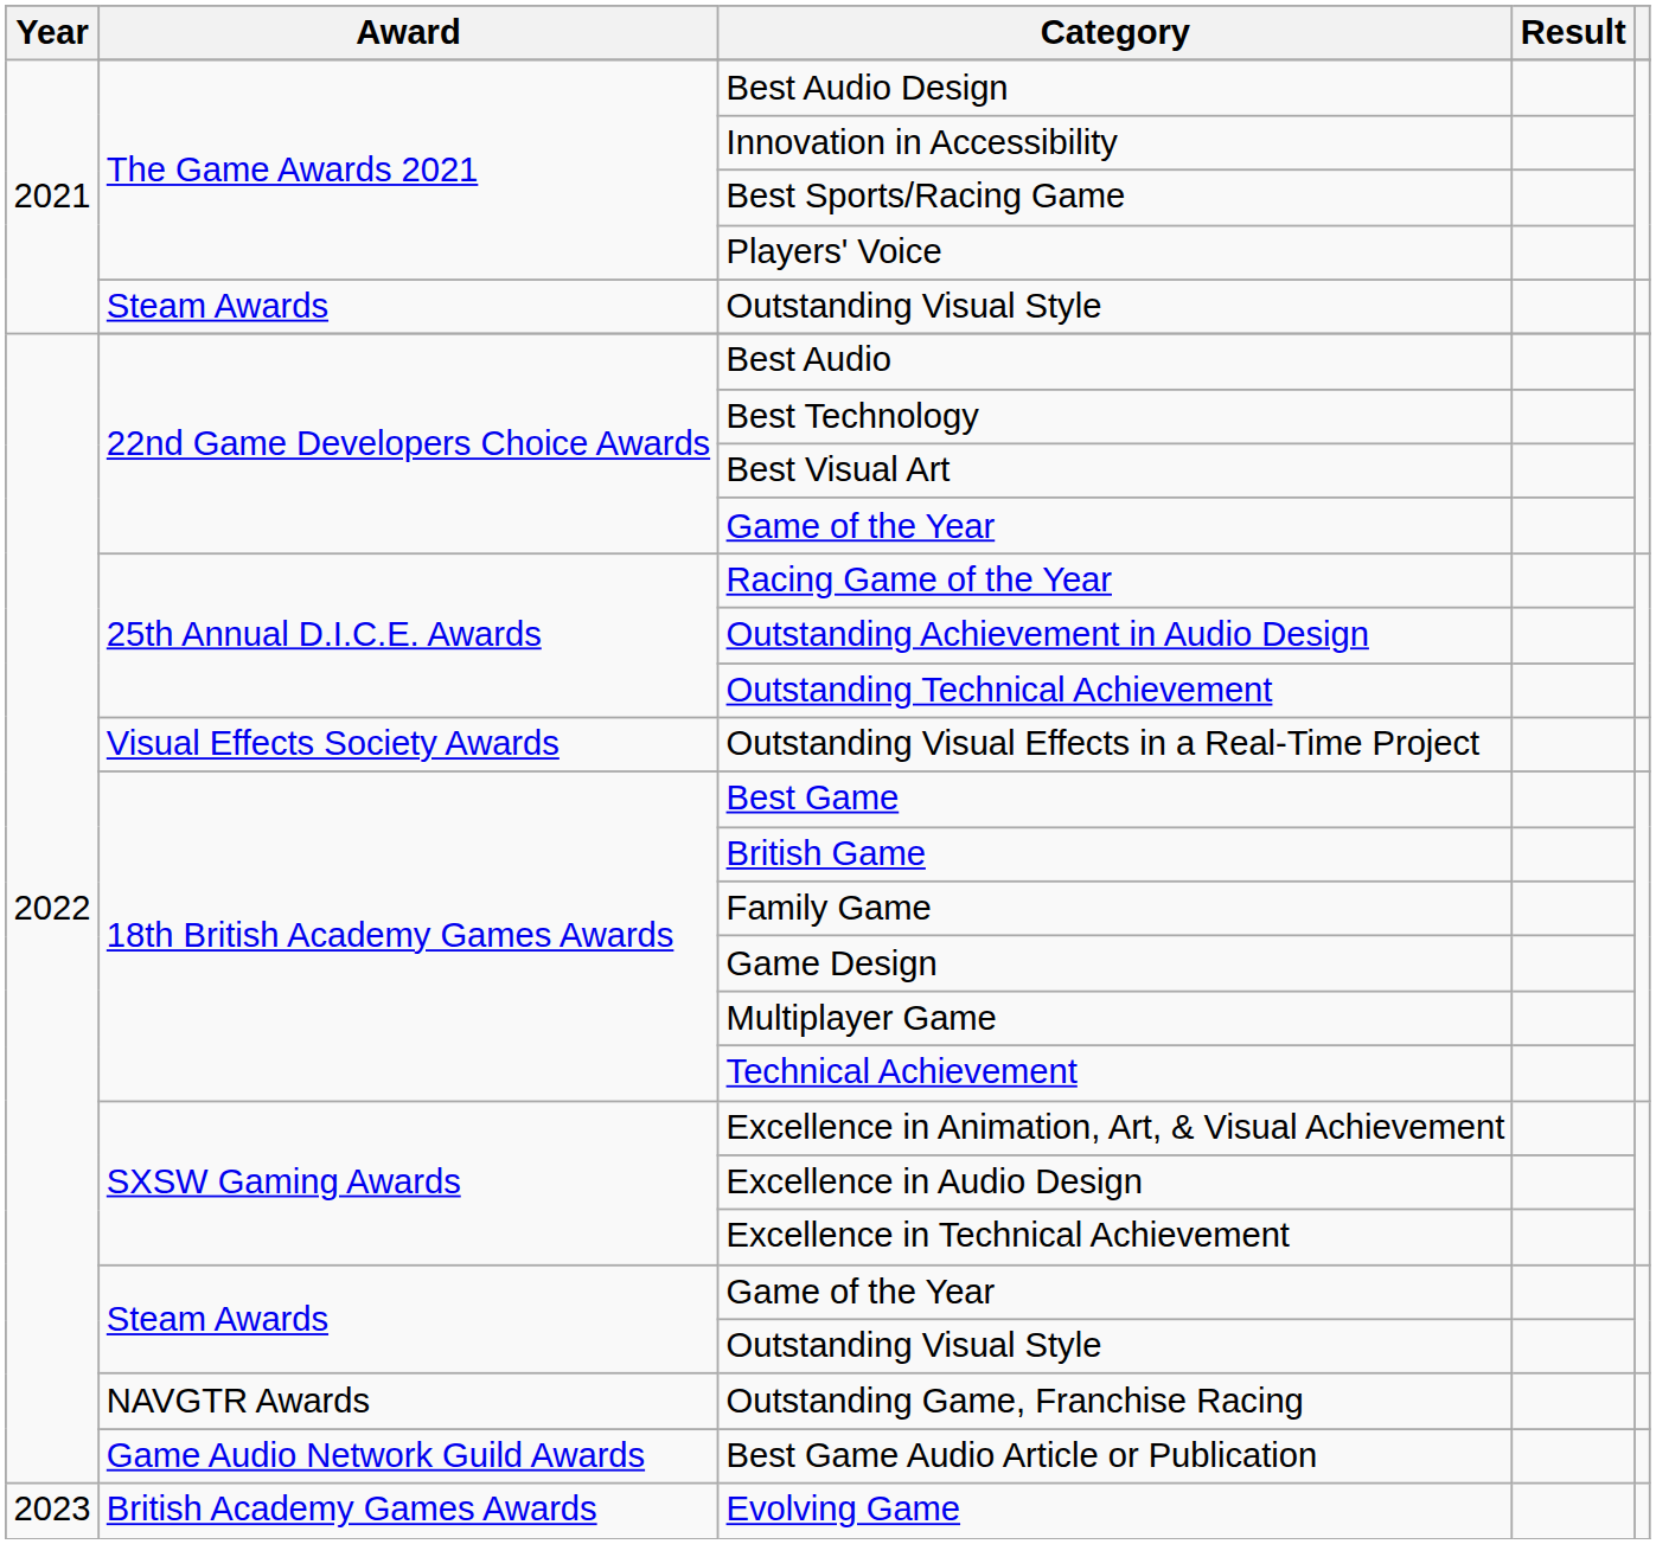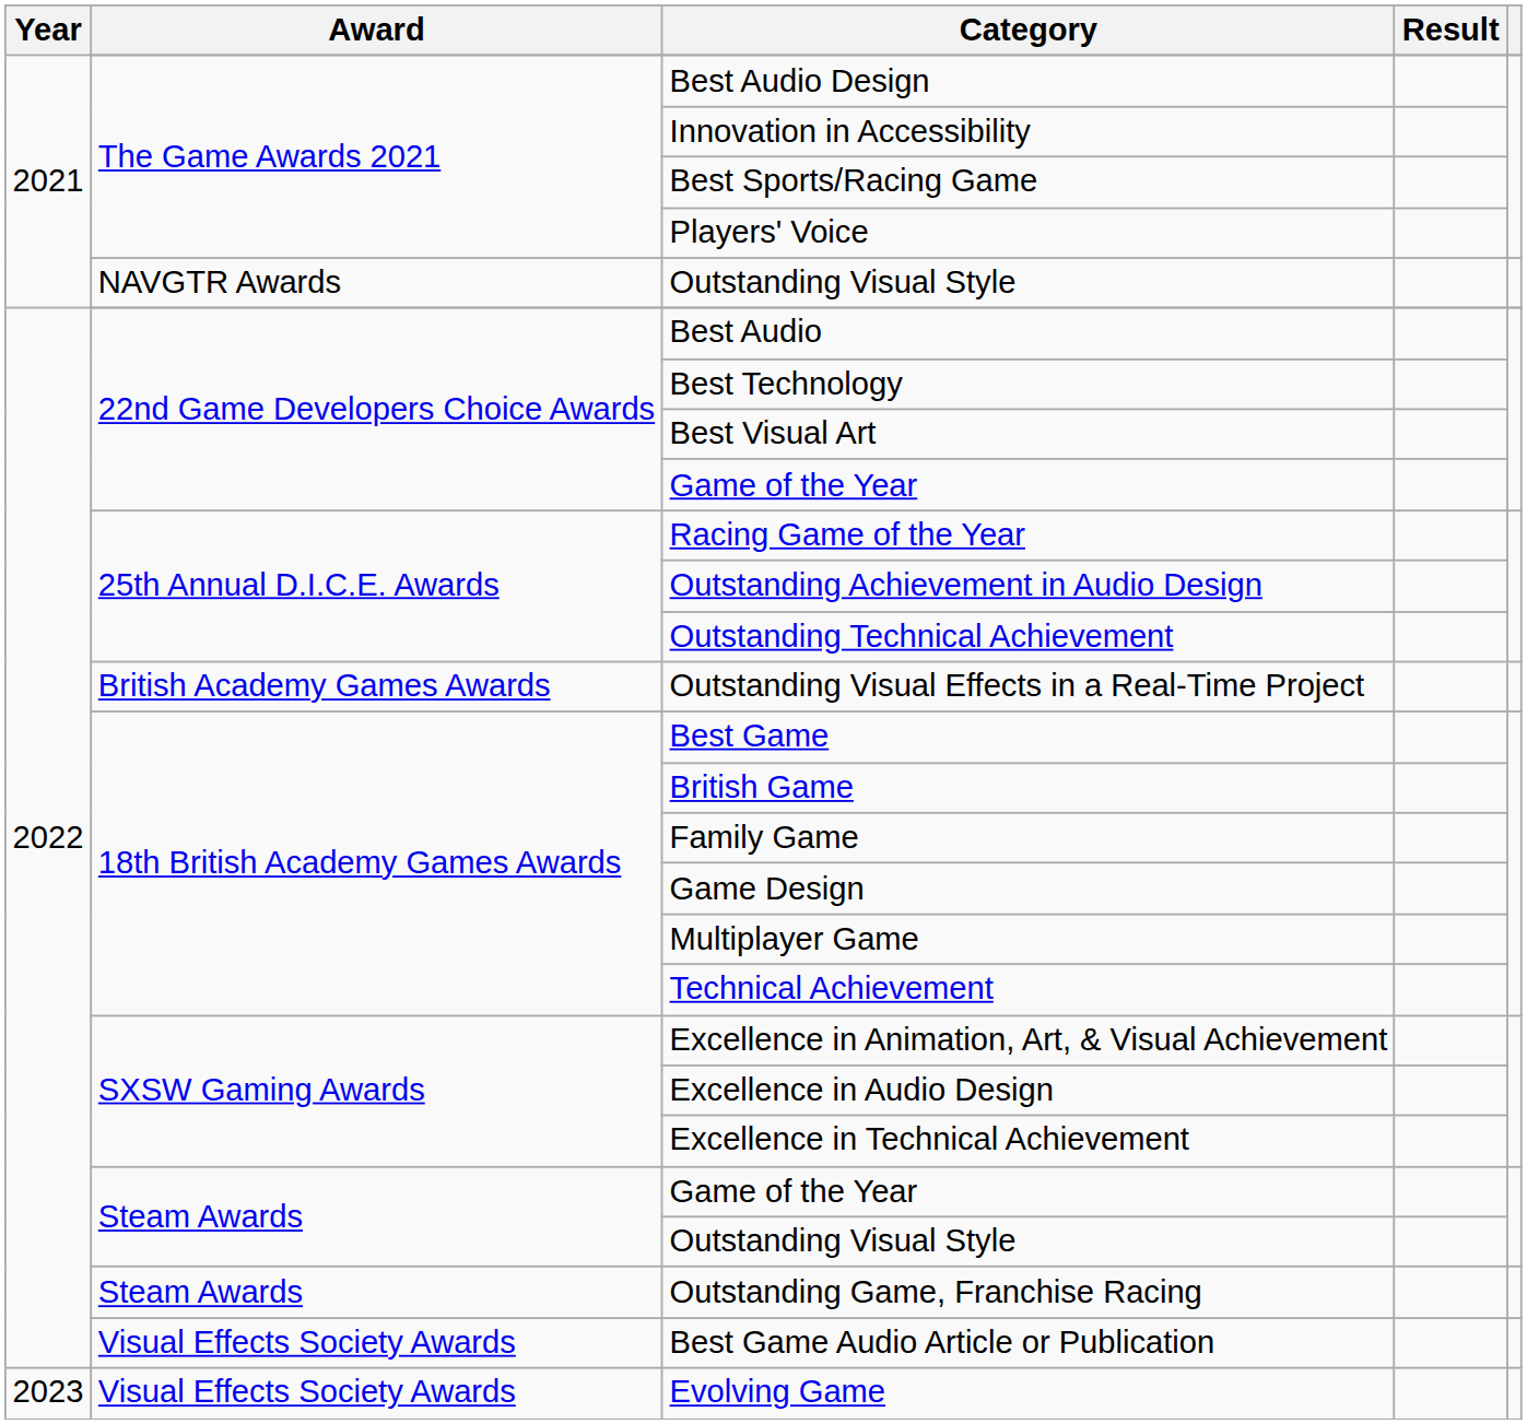 <table class="wikitable sortable">
 <tr>
 <th>Year</th>
 <th>Award</th>
 <th>Category</th>
 <th>Result</th>
 <th></th>
 </tr>
 <tr>
 <td rowspan="6" style="text-align:center;">2021</td>
 </tr>
 <tr>
 <td rowspan="4"><a href='#'>The Game Awards 2021</a></td>
 <td>Best Audio Design</td>
 <td></td>
 <td rowspan="4" style="text-align:center;"></td>
 </tr>
 <tr>
 <td>Innovation in Accessibility</td>
 <td></td>
 </tr>
 <tr>
 <td>Best Sports/Racing Game</td>
 <td></td>
 </tr>
 <tr>
 <td>Players' Voice</td>
 <td></td>
 </tr>
 <tr>
-<td><a href='#'>Steam Awards</a></td>
+<td>NAVGTR Awards</td>
 <td>Outstanding Visual Style</td>
 <td></td>
 <td style="text-align:center;"></td>
 </tr>
 <tr>
 <td rowspan="22" style="text-align:center;">2022</td>
 </tr>
 <tr>
 <td rowspan="4"><a href='#'>22nd Game Developers Choice Awards</a></td>
 <td>Best Audio</td>
 <td></td>
 <td rowspan="4" style="text-align:center;"></td>
 </tr>
 <tr>
 <td>Best Technology</td>
 <td></td>
 </tr>
 <tr>
 <td>Best Visual Art</td>
 <td></td>
 </tr>
 <tr>
 <td><a href='#'>Game of the Year</a></td>
 <td></td>
 </tr>
 <tr>
 <td rowspan="3"><a href='#'>25th Annual D.I.C.E. Awards</a></td>
 <td><a href='#'>Racing Game of the Year</a></td>
 <td></td>
 <td rowspan="3" style="text-align:center;"></td>
 </tr>
 <tr>
 <td><a href='#'>Outstanding Achievement in Audio Design</a></td>
 <td></td>
 </tr>
 <tr>
 <td><a href='#'>Outstanding Technical Achievement</a></td>
 <td></td>
 </tr>
 <tr>
-<td><a href='#'>Visual Effects Society Awards</a></td>
+<td><a href='#'>British Academy Games Awards</a></td>
 <td>Outstanding Visual Effects in a Real-Time Project</td>
 <td></td>
 <td rowspan="1" style="text-align:center;"></td>
 </tr>
 <tr>
 <td rowspan="6"><a href='#'>18th British Academy Games Awards</a></td>
 <td><a href='#'>Best Game</a></td>
 <td></td>
 <td rowspan="6" style="text-align:center;"></td>
 </tr>
 <tr>
 <td><a href='#'>British Game</a></td>
 <td></td>
 </tr>
 <tr>
 <td>Family Game</td>
 <td></td>
 </tr>
 <tr>
 <td>Game Design</td>
 <td></td>
 </tr>
 <tr>
 <td>Multiplayer Game</td>
 <td></td>
 </tr>
 <tr>
 <td><a href='#'>Technical Achievement</a></td>
 <td></td>
 </tr>
 <tr>
 <td rowspan="3"><a href='#'>SXSW Gaming Awards</a></td>
 <td>Excellence in Animation, Art, & Visual Achievement</td>
 <td></td>
 <td rowspan="3" style="text-align:center;"></td>
 </tr>
 <tr>
 <td>Excellence in Audio Design</td>
 <td></td>
 </tr>
 <tr>
 <td>Excellence in Technical Achievement</td>
 <td></td>
 </tr>
 <tr>
 <td rowspan="2"><a href='#'>Steam Awards</a></td>
 <td>Game of the Year</td>
 <td></td>
 <td rowspan="2" style="text-align:center;"></td>
 </tr>
 <tr>
 <td>Outstanding Visual Style</td>
 <td></td>
 </tr>
 <tr>
-<td>NAVGTR Awards</td>
+<td><a href='#'>Steam Awards</a></td>
 <td>Outstanding Game, Franchise Racing</td>
 <td></td>
 <td rowspan="1" style="text-align:center;"></td>
 </tr>
 <tr>
-<td><a href='#'>Game Audio Network Guild Awards</a></td>
+<td><a href='#'>Visual Effects Society Awards</a></td>
 <td>Best Game Audio Article or Publication</td>
 <td></td>
 <td rowspan="1" style="text-align:center;"></td>
 </tr>
 <tr>
 <td>2023</td>
-<td><a href='#'>British Academy Games Awards</a></td>
+<td><a href='#'>Visual Effects Society Awards</a></td>
 <td><a href='#'>Evolving Game</a></td>
 <td></td>
 <td style="text-align:center;"></td>
 </tr>
 </table>
